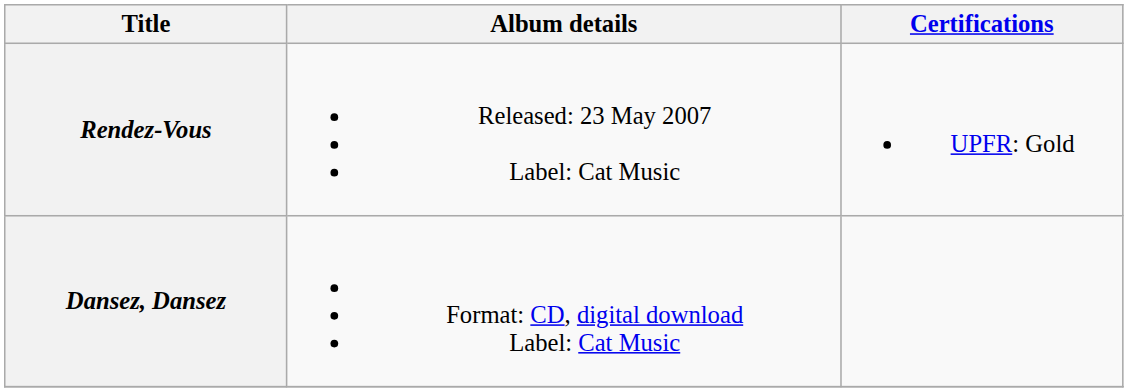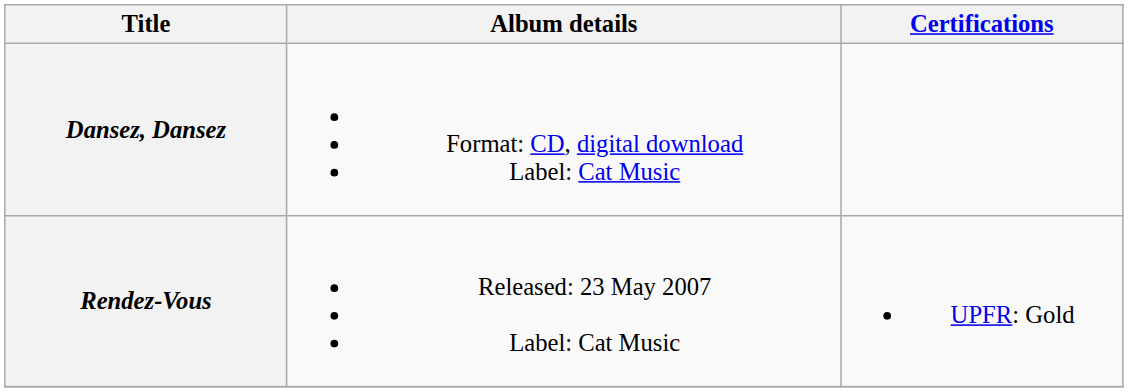 <table class="wikitable plainrowheaders" style="text-align:center;">
 <tr>
 <th scope="col" style="width:11em;">Title</th>
 <th scope="col" style="width:22em;">Album details</th>
 <th scope="col" style="width:11em;"><a href='#'>Certifications</a></th>
 </tr>
 <tr>
+<th scope="row"><em>Dansez, Dansez</em></th>
+<td><br><ul><li></li><li>Format: <a href='#'>CD</a>, <a href='#'>digital download</a></li><li>Label: <a href='#'>Cat Music</a></li></ul></td>
+<td></td>
+</tr>
+<tr>
 <th scope="row"><em>Rendez-Vous</em></th>
 <td><br><ul><li>Released: 23 May 2007</li><li></li><li>Label: Cat Music</li></ul></td>
 <td><br><ul><li><a href='#'>UPFR</a>: Gold</li></ul></td>
 </tr>
 <tr>
-<th scope="row"><em>Dansez, Dansez</em></th>
-<td><br><ul><li></li><li>Format: <a href='#'>CD</a>, <a href='#'>digital download</a></li><li>Label: <a href='#'>Cat Music</a></li></ul></td>
-<td></td>
-</tr>
-<tr>
 </tr>
 </table>
